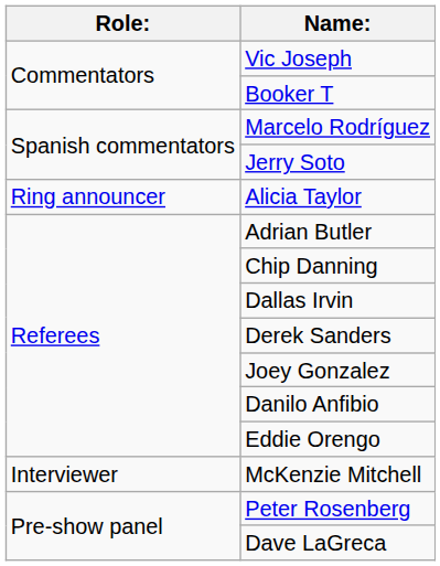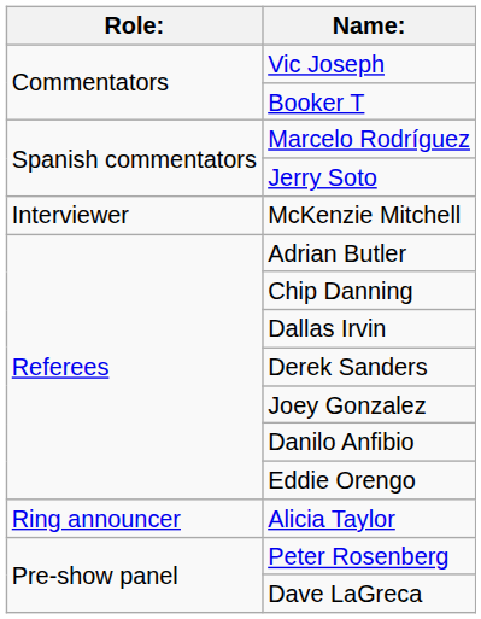 <table class=wikitable style="font-size:90%; margin: 0.5em 0 0.5em 1em; float: right; clear: right;">
 <tr>
 <th>Role:</th>
 <th>Name:</th>
 </tr>
 <tr>
 <td rowspan=2>Commentators</td>
 <td><a href='#'>Vic Joseph</a></td>
 </tr>
 <tr>
 <td><a href='#'>Booker T</a></td>
 </tr>
 <tr>
 <td rowspan=2>Spanish commentators</td>
 <td><a href='#'>Marcelo Rodríguez</a></td>
 </tr>
 <tr>
 <td><a href='#'>Jerry Soto</a></td>
 </tr>
 <tr>
-<td rowspan=1><a href='#'>Ring announcer</a></td>
-<td><a href='#'>Alicia Taylor</a></td>
+<td>Interviewer</td>
+<td>McKenzie Mitchell</td>
 </tr>
 <tr>
 <td rowspan="7"><a href='#'>Referees</a></td>
 <td>Adrian Butler</td>
 </tr>
 <tr>
 <td>Chip Danning</td>
 </tr>
 <tr>
 <td>Dallas Irvin</td>
 </tr>
 <tr>
 <td>Derek Sanders</td>
 </tr>
 <tr>
 <td>Joey Gonzalez</td>
 </tr>
 <tr>
 <td>Danilo Anfibio</td>
 </tr>
 <tr>
 <td>Eddie Orengo</td>
 </tr>
 <tr>
-<td>Interviewer</td>
-<td>McKenzie Mitchell</td>
+<td rowspan=1><a href='#'>Ring announcer</a></td>
+<td><a href='#'>Alicia Taylor</a></td>
 </tr>
 <tr>
 <td rowspan=2>Pre-show panel</td>
 <td><a href='#'>Peter Rosenberg</a></td>
 </tr>
 <tr>
 <td>Dave LaGreca</td>
 </tr>
 </table>
